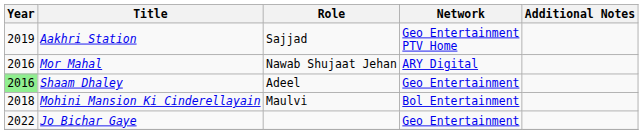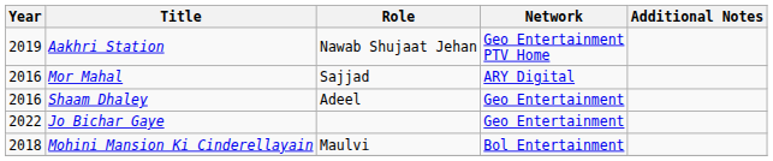 <table class="wikitable">
 <tr>
 <th>Year</th>
 <th>Title</th>
 <th>Role</th>
 <th>Network</th>
 <th>Additional Notes</th>
 </tr>
 <tr>
 <td>2019</td>
 <td><em><a href='#'>Aakhri Station</a></em></td>
-<td>Sajjad</td>
+<td>Nawab Shujaat Jehan</td>
 <td><a href='#'>Geo Entertainment</a><br><a href='#'>PTV Home</a></td>
 <td></td>
 </tr>
 <tr>
 <td>2016</td>
 <td><em><a href='#'>Mor Mahal</a></em></td>
-<td>Nawab Shujaat Jehan</td>
+<td>Sajjad</td>
 <td><a href='#'>ARY Digital</a></td>
 <td></td>
 </tr>
 <tr>
-<td style="background: lightgreen;">2016</td>
+<td>2016</td>
 <td><em><a href='#'>Shaam Dhaley</a></em></td>
 <td>Adeel</td>
+<td><a href='#'>Geo Entertainment</a></td>
+<td></td>
+</tr>
+<tr>
+<td>2022</td>
+<td><em><a href='#'>Jo Bichar Gaye</a></em></td>
+<td></td>
 <td><a href='#'>Geo Entertainment</a></td>
 <td></td>
 </tr>
 <tr>
 <td>2018</td>
 <td><em><a href='#'>Mohini Mansion Ki Cinderellayain</a></em></td>
 <td>Maulvi</td>
 <td><a href='#'>Bol Entertainment</a></td>
 <td></td>
 </tr>
 <tr>
-<td>2022</td>
-<td><em><a href='#'>Jo Bichar Gaye</a></em></td>
-<td></td>
-<td><a href='#'>Geo Entertainment</a></td>
-<td></td>
-</tr>
-<tr>
 </tr>
 </table>
